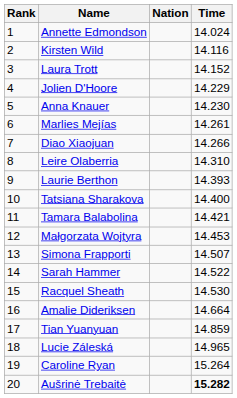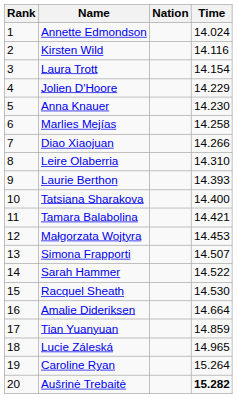 <table class="wikitable sortable" style="text-align:left">
 <tr>
 <th>Rank</th>
 <th>Name</th>
 <th>Nation</th>
 <th>Time</th>
 </tr>
 <tr>
 <td>1</td>
 <td align=left><a href='#'>Annette Edmondson</a></td>
 <td align=left></td>
 <td>14.024</td>
 </tr>
 <tr>
 <td>2</td>
 <td align=left><a href='#'>Kirsten Wild</a></td>
 <td align=left></td>
 <td>14.116</td>
 </tr>
 <tr>
 <td>3</td>
 <td align=left><a href='#'>Laura Trott</a></td>
 <td align=left></td>
-<td>14.152</td>
+<td>14.154</td>
 </tr>
 <tr>
 <td>4</td>
 <td align=left><a href='#'>Jolien D'Hoore</a></td>
 <td align=left></td>
 <td>14.229</td>
 </tr>
 <tr>
 <td>5</td>
 <td align=left><a href='#'>Anna Knauer</a></td>
 <td align=left></td>
 <td>14.230</td>
 </tr>
 <tr>
 <td>6</td>
 <td align=left><a href='#'>Marlies Mejías</a></td>
 <td align=left></td>
-<td>14.261</td>
+<td>14.258</td>
 </tr>
 <tr>
 <td>7</td>
 <td align=left><a href='#'>Diao Xiaojuan</a></td>
 <td align=left></td>
 <td>14.266</td>
 </tr>
 <tr>
 <td>8</td>
 <td align=left><a href='#'>Leire Olaberria</a></td>
 <td align=left></td>
 <td>14.310</td>
 </tr>
 <tr>
 <td>9</td>
 <td align=left><a href='#'>Laurie Berthon</a></td>
 <td align=left></td>
 <td>14.393</td>
 </tr>
 <tr>
 <td>10</td>
 <td align=left><a href='#'>Tatsiana Sharakova</a></td>
 <td align=left></td>
 <td>14.400</td>
 </tr>
 <tr>
 <td>11</td>
 <td align=left><a href='#'>Tamara Balabolina</a></td>
 <td align=left></td>
 <td>14.421</td>
 </tr>
 <tr>
 <td>12</td>
 <td align=left><a href='#'>Małgorzata Wojtyra</a></td>
 <td align=left></td>
 <td>14.453</td>
 </tr>
 <tr>
 <td>13</td>
 <td align=left><a href='#'>Simona Frapporti</a></td>
 <td align=left></td>
 <td>14.507</td>
 </tr>
 <tr>
 <td>14</td>
 <td align=left><a href='#'>Sarah Hammer</a></td>
 <td align=left></td>
 <td>14.522</td>
 </tr>
 <tr>
 <td>15</td>
 <td align=left><a href='#'>Racquel Sheath</a></td>
 <td align=left></td>
 <td>14.530</td>
 </tr>
 <tr>
 <td>16</td>
 <td align=left><a href='#'>Amalie Dideriksen</a></td>
 <td align=left></td>
 <td>14.664</td>
 </tr>
 <tr>
 <td>17</td>
 <td align=left><a href='#'>Tian Yuanyuan</a></td>
 <td align=left></td>
 <td>14.859</td>
 </tr>
 <tr>
 <td>18</td>
 <td align=left><a href='#'>Lucie Záleská</a></td>
 <td align=left></td>
 <td>14.965</td>
 </tr>
 <tr>
 <td>19</td>
 <td align=left><a href='#'>Caroline Ryan</a></td>
 <td align=left></td>
 <td>15.264</td>
 </tr>
 <tr>
 <td>20</td>
 <td align=left><a href='#'>Aušrinė Trebaitė</a></td>
 <td align=left></td>
 <td><strong>15.282</strong></td>
 </tr>
 </table>
